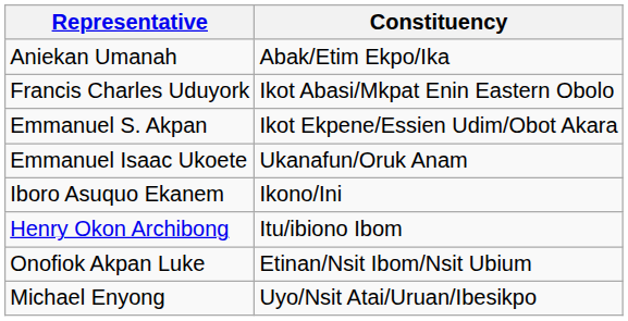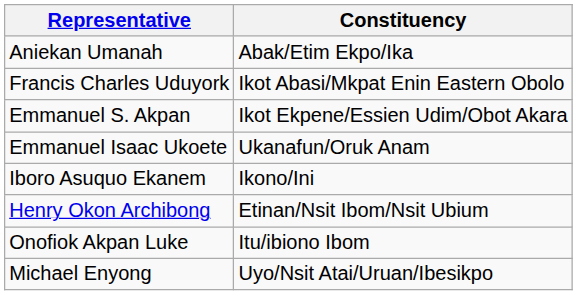 <table class="wikitable">
 <tr>
 <th><a href='#'>Representative</a></th>
 <th>Constituency</th>
 </tr>
 <tr>
 <td>Aniekan Umanah</td>
 <td>Abak/Etim Ekpo/Ika</td>
 </tr>
 <tr>
 <td>Francis Charles Uduyork</td>
 <td>Ikot Abasi/Mkpat Enin Eastern Obolo</td>
 </tr>
 <tr>
 <td>Emmanuel S. Akpan</td>
 <td>Ikot Ekpene/Essien Udim/Obot Akara</td>
 </tr>
 <tr>
 <td>Emmanuel Isaac Ukoete</td>
 <td>Ukanafun/Oruk Anam</td>
 </tr>
 <tr>
 <td>Iboro Asuquo Ekanem</td>
 <td>Ikono/Ini</td>
 </tr>
 <tr>
 <td><a href='#'>Henry Okon Archibong</a></td>
-<td>Itu/ibiono Ibom</td>
+<td>Etinan/Nsit Ibom/Nsit Ubium</td>
 </tr>
 <tr>
 <td>Onofiok Akpan Luke</td>
-<td>Etinan/Nsit Ibom/Nsit Ubium</td>
+<td>Itu/ibiono Ibom</td>
 </tr>
 <tr>
 <td>Michael Enyong</td>
 <td>Uyo/Nsit Atai/Uruan/Ibesikpo</td>
 </tr>
 </table>
